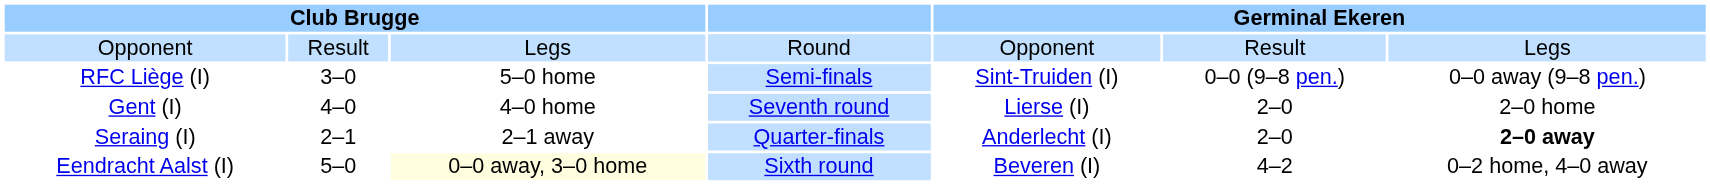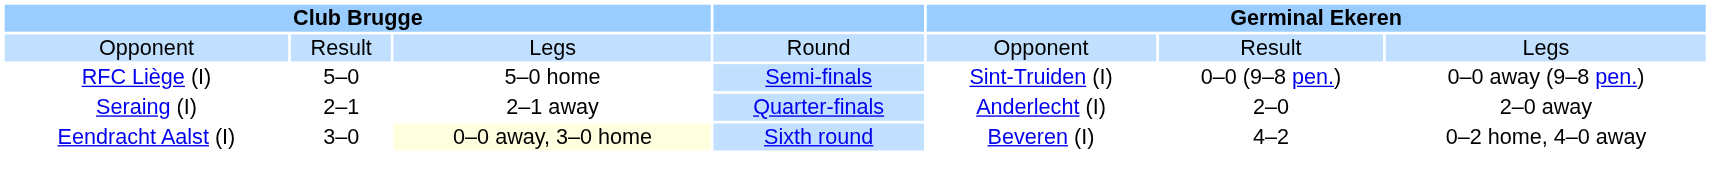 <table width="100%" style="text-align:center">
 <tr style="vertical-align:top; background:#9cf;">
 <th colspan=3 style="width:1*">Club Brugge</th>
 <th></th>
 <th colspan=3 style="width:1*">Germinal Ekeren</th>
 </tr>
 <tr style="vertical-align:top; background:#c1e0ff;">
 <td>Opponent</td>
 <td>Result</td>
 <td>Legs</td>
 <td style="background:#c1e0ff;">Round</td>
 <td>Opponent</td>
 <td>Result</td>
 <td>Legs</td>
 </tr>
 <tr>
 <td><a href='#'>RFC Liège</a> (I)</td>
-<td>3–0</td>
+<td>5–0</td>
 <td>5–0 home</td>
 <td style="background:#c1e0ff;"><a href='#'>Semi-finals</a></td>
 <td><a href='#'>Sint-Truiden</a> (I)</td>
 <td>0–0 (9–8 <a href='#'>pen.</a>)</td>
 <td>0–0 away (9–8 <a href='#'>pen.</a>)</td>
-</tr>
-<tr>
-<td><a href='#'>Gent</a> (I)</td>
-<td>4–0</td>
-<td>4–0 home</td>
-<td style="background:#c1e0ff;"><a href='#'>Seventh round</a></td>
-<td><a href='#'>Lierse</a> (I)</td>
-<td>2–0</td>
-<td>2–0 home</td>
 </tr>
 <tr>
 <td><a href='#'>Seraing</a> (I)</td>
 <td>2–1</td>
 <td>2–1 away</td>
 <td style="background:#c1e0ff;"><a href='#'>Quarter-finals</a></td>
 <td><a href='#'>Anderlecht</a> (I)</td>
 <td>2–0</td>
-<td><strong>2–0 away</strong></td>
+<td>2–0 away</td>
 </tr>
 <tr>
 <td><a href='#'>Eendracht Aalst</a> (I)</td>
-<td>5–0</td>
+<td>3–0</td>
 <td style="background: lightyellow;">0–0 away, 3–0 home</td>
 <td style="background:#c1e0ff;"><a href='#'>Sixth round</a></td>
 <td><a href='#'>Beveren</a> (I)</td>
 <td>4–2</td>
 <td>0–2 home, 4–0 away</td>
 </tr>
 </table>
